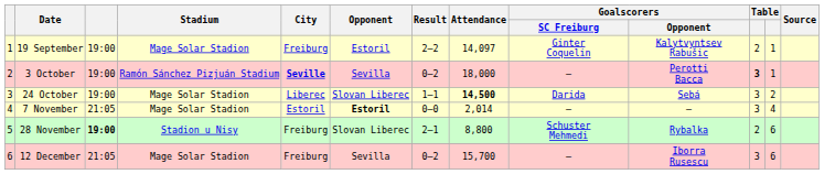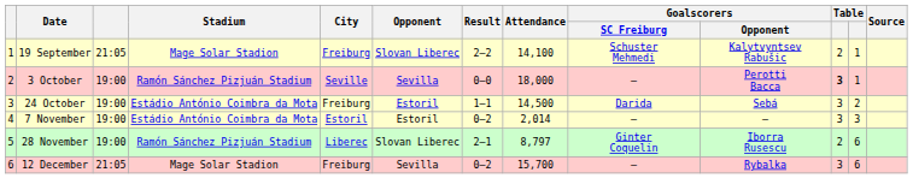 <table class="wikitable" Style="text-align: center;font-size:85%">
 <tr>
 <th rowspan="2"></th>
 <th rowspan="2" style="width:80px">Date</th>
 <th rowspan="2"></th>
 <th rowspan="2">Stadium</th>
 <th rowspan="2">City</th>
 <th rowspan="2">Opponent</th>
 <th rowspan="2">Result</th>
 <th rowspan="2">Attendance</th>
 <th colspan="2">Goalscorers</th>
 <th colspan="2">Table</th>
 <th rowspan="2">Source</th>
 </tr>
 <tr>
 <th style="width:140px"><a href='#'>SC Freiburg</a></th>
 <th style="width:140px">Opponent</th>
 <th></th>
 <th></th>
 </tr>
 <tr style="background:#ffc">
 <td>1</td>
 <td>19 September</td>
-<td>19:00</td>
+<td>21:05</td>
 <td><a href='#'>Mage Solar Stadion</a></td>
 <td><a href='#'>Freiburg</a></td>
-<td><a href='#'>Estoril</a></td>
+<td><a href='#'>Slovan Liberec</a></td>
 <td>2–2</td>
-<td>14,097</td>
-<td><a href='#'>Ginter</a>  <br> <a href='#'>Coquelin</a> </td>
+<td>14,100</td>
+<td><a href='#'>Schuster</a><br><a href='#'>Mehmedi</a></td>
 <td><a href='#'>Kalytvyntsev</a><br><a href='#'>Rabušic</a></td>
 <td>2</td>
 <td>1</td>
 <td></td>
 </tr>
 <tr style="background:#fcc">
 <td>2</td>
 <td>3 October</td>
 <td>19:00</td>
 <td><a href='#'>Ramón Sánchez Pizjuán Stadium</a></td>
-<td><strong><a href='#'>Seville</a></strong></td>
+<td><a href='#'>Seville</a></td>
 <td><a href='#'>Sevilla</a></td>
-<td>0–2</td>
+<td>0–0</td>
 <td>18,000</td>
 <td>–</td>
 <td><a href='#'>Perotti</a><br><a href='#'>Bacca</a></td>
 <td><strong>3</strong></td>
 <td>1</td>
 <td></td>
 </tr>
 <tr style="background:#ffc">
 <td>3</td>
 <td>24 October</td>
 <td>19:00</td>
-<td>Mage Solar Stadion</td>
-<td><a href='#'>Liberec</a></td>
-<td><a href='#'>Slovan Liberec</a></td>
+<td><a href='#'>Estádio António Coimbra da Mota</a></td>
+<td>Freiburg</td>
+<td><a href='#'>Estoril</a></td>
 <td>1–1</td>
-<td><strong>14,500</strong></td>
+<td>14,500</td>
 <td><a href='#'>Darida</a> </td>
 <td><a href='#'>Sebá</a> </td>
 <td>3</td>
 <td>2</td>
 <td></td>
 </tr>
 <tr style="background:#ffc">
 <td>4</td>
 <td>7 November</td>
-<td>21:05</td>
-<td>Mage Solar Stadion</td>
+<td>19:00</td>
+<td><a href='#'>Estádio António Coimbra da Mota</a></td>
 <td><a href='#'>Estoril</a></td>
-<td><strong>Estoril</strong></td>
-<td>0–0</td>
+<td>Estoril</td>
+<td>0–2</td>
 <td>2,014</td>
 <td>—</td>
 <td>—</td>
 <td>3</td>
-<td>4</td>
+<td>3</td>
 <td></td>
 </tr>
 <tr style="background:#cfc">
 <td>5</td>
 <td>28 November</td>
-<td><strong>19:00</strong></td>
-<td><a href='#'>Stadion u Nisy</a></td>
-<td>Freiburg</td>
+<td>19:00</td>
+<td><a href='#'>Ramón Sánchez Pizjuán Stadium</a></td>
+<td><a href='#'>Liberec</a></td>
 <td>Slovan Liberec</td>
 <td>2–1</td>
-<td>8,800</td>
-<td><a href='#'>Schuster</a><br><a href='#'>Mehmedi</a></td>
-<td><a href='#'>Rybalka</a> </td>
+<td>8,797</td>
+<td><a href='#'>Ginter</a>  <br> <a href='#'>Coquelin</a> </td>
+<td><a href='#'>Iborra</a> <br><a href='#'>Rusescu</a> </td>
 <td>2</td>
 <td>6</td>
 <td></td>
 </tr>
 <tr style="background:#fcc">
 <td>6</td>
 <td>12 December</td>
 <td>21:05</td>
 <td>Mage Solar Stadion</td>
 <td>Freiburg</td>
 <td>Sevilla</td>
 <td>0–2</td>
 <td>15,700</td>
 <td>—</td>
-<td><a href='#'>Iborra</a> <br><a href='#'>Rusescu</a> </td>
+<td><a href='#'>Rybalka</a> </td>
 <td>3</td>
 <td>6</td>
 <td></td>
 </tr>
 </table>
